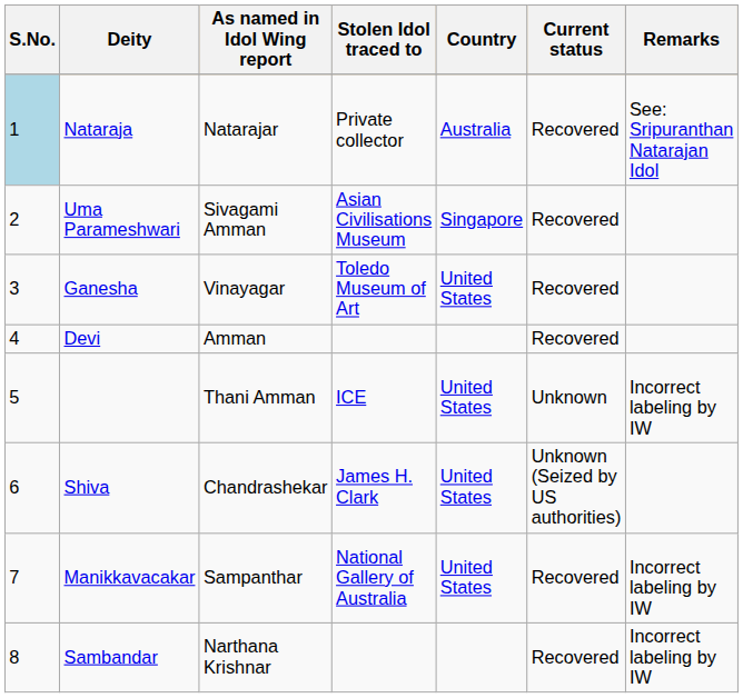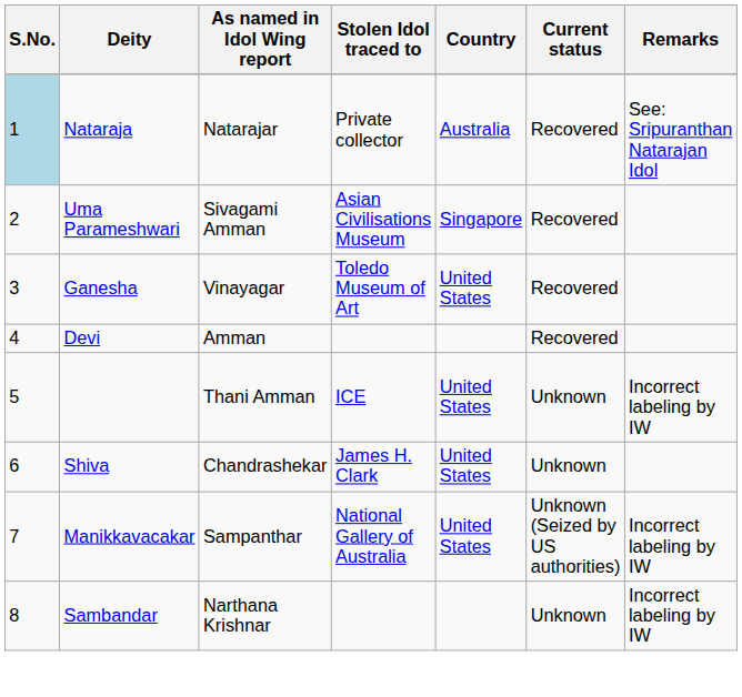 <table class="wikitable" sortable>
 <tr style="background:#FFC569">
 <th scope="col">S.No.</th>
 <th scope="col">Deity</th>
 <th scope="col">As named in Idol Wing report</th>
 <th scope="col">Stolen Idol traced to</th>
 <th scope="col">Country</th>
 <th scope="col">Current status</th>
 <th scope="col">Remarks</th>
 </tr>
 <tr align="center">
 </tr>
 <tr style="background:#ffe;">
 </tr>
 <tr>
 <td style="background: lightblue;">1</td>
 <td><a href='#'>Nataraja</a></td>
 <td>Natarajar</td>
 <td>Private collector</td>
 <td><a href='#'>Australia</a></td>
 <td>Recovered</td>
 <td><br>See: <a href='#'>Sripuranthan Natarajan Idol</a></td>
 </tr>
 <tr>
 <td>2</td>
 <td><a href='#'>Uma Parameshwari</a></td>
 <td>Sivagami Amman</td>
 <td><a href='#'>Asian Civilisations Museum</a></td>
 <td><a href='#'>Singapore</a></td>
 <td>Recovered</td>
 <td></td>
 </tr>
 <tr>
 <td>3</td>
 <td><a href='#'>Ganesha</a></td>
 <td>Vinayagar</td>
 <td><a href='#'>Toledo Museum of Art</a></td>
 <td><a href='#'>United States</a></td>
 <td>Recovered</td>
 <td></td>
 </tr>
 <tr>
 <td>4</td>
 <td><a href='#'>Devi</a></td>
 <td>Amman</td>
 <td></td>
 <td></td>
 <td>Recovered</td>
 <td></td>
 </tr>
 <tr>
 <td>5</td>
 <td></td>
 <td>Thani Amman</td>
 <td><a href='#'>ICE</a></td>
 <td><a href='#'>United States</a></td>
 <td>Unknown</td>
 <td><br>Incorrect labeling by IW</td>
 </tr>
 <tr>
 <td>6</td>
 <td><a href='#'>Shiva</a></td>
 <td>Chandrashekar</td>
 <td><a href='#'>James H. Clark</a></td>
 <td><a href='#'>United States</a></td>
-<td>Unknown (Seized by US authorities)</td>
+<td>Unknown</td>
 <td></td>
 </tr>
 <tr>
 <td>7</td>
 <td><a href='#'>Manikkavacakar</a></td>
 <td>Sampanthar</td>
 <td><a href='#'>National Gallery of Australia</a></td>
 <td><a href='#'>United States</a></td>
-<td>Recovered</td>
+<td>Unknown (Seized by US authorities)</td>
 <td> <br>Incorrect labeling by IW</td>
 </tr>
 <tr>
 <td>8</td>
 <td><a href='#'>Sambandar</a></td>
 <td>Narthana Krishnar</td>
 <td></td>
 <td></td>
-<td>Recovered</td>
+<td>Unknown</td>
 <td>Incorrect labeling by IW</td>
 </tr>
 </table>
